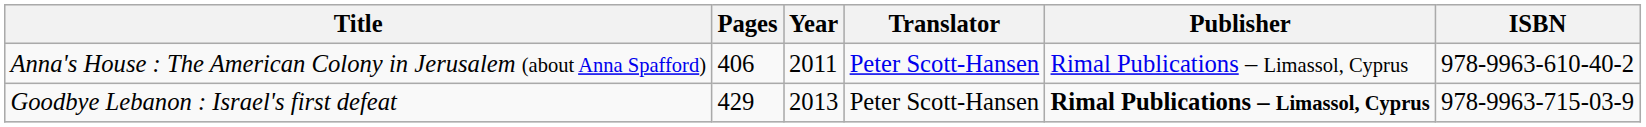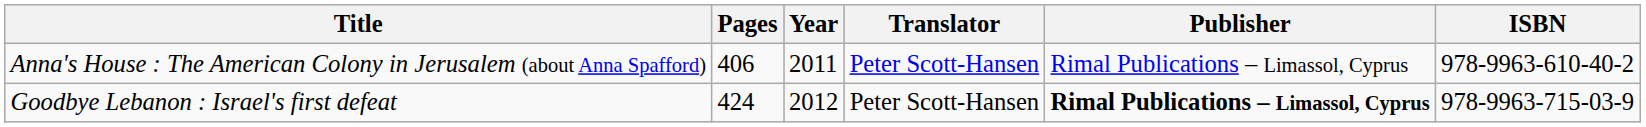 <table class="wikitable">
 <tr>
 <th>Title</th>
 <th>Pages</th>
 <th>Year</th>
 <th>Translator</th>
 <th>Publisher</th>
 <th>ISBN</th>
 </tr>
 <tr>
 <td><em>Anna's House : The American Colony in Jerusalem</em> <small>(about <a href='#'>Anna Spafford</a>)</small></td>
 <td>406</td>
 <td>2011</td>
 <td><a href='#'>Peter Scott-Hansen</a></td>
 <td><a href='#'>Rimal Publications</a> – <small>Limassol, Cyprus</small></td>
 <td>978-9963-610-40-2</td>
 </tr>
 <tr>
 <td><em>Goodbye Lebanon : Israel's first defeat</em></td>
-<td>429</td>
-<td>2013</td>
+<td>424</td>
+<td>2012</td>
 <td>Peter Scott-Hansen</td>
 <td><strong>Rimal Publications – <small>Limassol, Cyprus</small></strong></td>
 <td>978-9963-715-03-9</td>
 </tr>
 </table>
